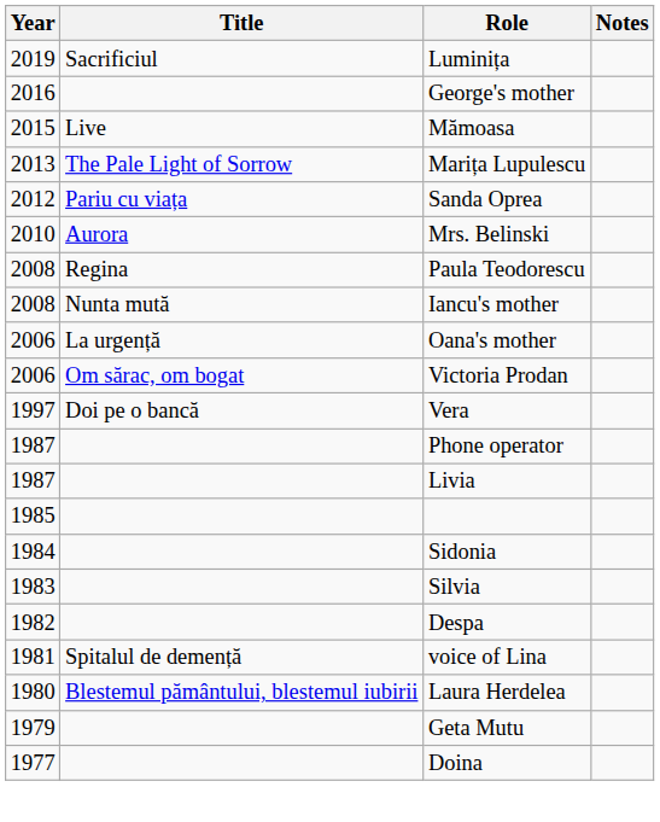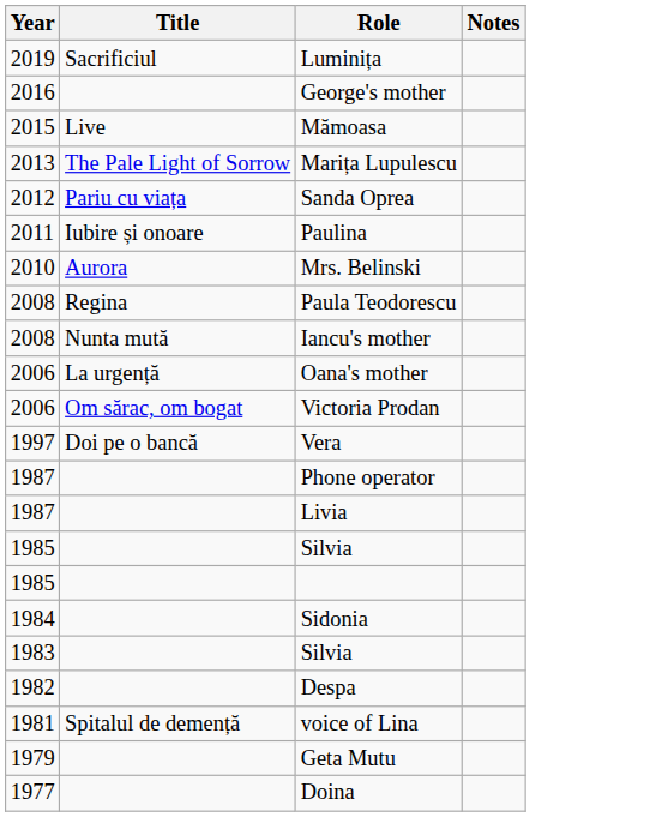 <table class="wikitable sortable">
 <tr>
 <th>Year</th>
 <th>Title</th>
 <th>Role</th>
 <th class="unsortable">Notes</th>
 </tr>
 <tr>
 <td>2019</td>
 <td>Sacrificiul</td>
 <td>Luminița</td>
 <td></td>
 </tr>
 <tr>
 <td>2016</td>
 <td></td>
 <td>George's mother</td>
 <td></td>
 </tr>
 <tr>
 <td>2015</td>
 <td>Live</td>
 <td>Mămoasa</td>
 <td></td>
 </tr>
 <tr>
 <td>2013</td>
 <td><a href='#'>The Pale Light of Sorrow</a></td>
 <td>Marița Lupulescu</td>
 <td></td>
 </tr>
 <tr>
 <td>2012</td>
 <td><a href='#'>Pariu cu viața</a></td>
 <td>Sanda Oprea</td>
+<td></td>
+</tr>
+<tr>
+<td>2011</td>
+<td>Iubire și onoare</td>
+<td>Paulina</td>
 <td></td>
 </tr>
 <tr>
 <td>2010</td>
 <td><a href='#'>Aurora</a></td>
 <td>Mrs. Belinski</td>
 <td></td>
 </tr>
 <tr>
 <td>2008</td>
 <td>Regina</td>
 <td>Paula Teodorescu</td>
 <td></td>
 </tr>
 <tr>
 <td>2008</td>
 <td>Nunta mută</td>
 <td>Iancu's mother</td>
 <td></td>
 </tr>
 <tr>
 <td>2006</td>
 <td>La urgență</td>
 <td>Oana's mother</td>
 <td></td>
 </tr>
 <tr>
 <td>2006</td>
 <td><a href='#'>Om sărac, om bogat</a></td>
 <td>Victoria Prodan</td>
 <td></td>
 </tr>
 <tr>
 <td>1997</td>
 <td>Doi pe o bancă</td>
 <td>Vera</td>
 <td></td>
 </tr>
 <tr>
 <td>1987</td>
 <td></td>
 <td>Phone operator</td>
 <td></td>
 </tr>
 <tr>
 <td>1987</td>
 <td></td>
 <td>Livia</td>
 <td></td>
 </tr>
 <tr>
 <td>1985</td>
 <td></td>
+<td>Silvia</td>
+<td></td>
+</tr>
+<tr>
+<td>1985</td>
+<td></td>
 <td></td>
 <td></td>
 </tr>
 <tr>
 <td>1984</td>
 <td></td>
 <td>Sidonia</td>
 <td></td>
 </tr>
 <tr>
 <td>1983</td>
 <td></td>
 <td>Silvia</td>
 <td></td>
 </tr>
 <tr>
 <td>1982</td>
 <td></td>
 <td>Despa</td>
 <td></td>
 </tr>
 <tr>
 <td>1981</td>
 <td>Spitalul de demență</td>
 <td>voice of Lina</td>
 <td></td>
 </tr>
 <tr>
-<td>1980</td>
-<td><a href='#'>Blestemul pământului, blestemul iubirii</a></td>
-<td>Laura Herdelea</td>
-<td></td>
-</tr>
-<tr>
 <td>1979</td>
 <td></td>
 <td>Geta Mutu</td>
 <td></td>
 </tr>
 <tr>
 <td>1977</td>
 <td></td>
 <td>Doina</td>
 <td></td>
 </tr>
 </table>
